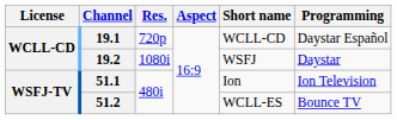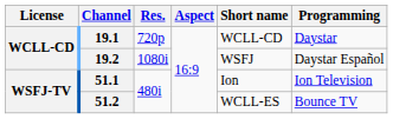 <table class="wikitable">
 <tr>
 <th>License</th>
 <th><a href='#'>Channel</a></th>
 <th><a href='#'>Res.</a></th>
 <th><a href='#'>Aspect</a></th>
 <th>Short name</th>
 <th>Programming</th>
 </tr>
 <tr>
 <th rowspan = "2" scope = "row" style="border-right: 4px solid #60B0FF;">WCLL-CD</th>
 <th scope = "row">19.1</th>
 <td><a href='#'>720p</a></td>
 <td rowspan=4><a href='#'>16:9</a></td>
 <td>WCLL-CD</td>
-<td>Daystar Español</td>
+<td><a href='#'>Daystar</a></td>
 </tr>
 <tr>
 <th scope = "row">19.2</th>
 <td><a href='#'>1080i</a></td>
 <td>WSFJ</td>
-<td><a href='#'>Daystar</a></td>
+<td>Daystar Español</td>
 </tr>
 <tr>
 <th rowspan = "2" scope = "row" style="border-right: 4px solid #0057AF;">WSFJ-TV</th>
 <th scope = "row">51.1</th>
 <td rowspan=2><a href='#'>480i</a></td>
 <td>Ion</td>
 <td><a href='#'>Ion Television</a></td>
 </tr>
 <tr>
 <th scope = "row">51.2</th>
 <td>WCLL-ES</td>
 <td><a href='#'>Bounce TV</a></td>
 </tr>
 </table>
